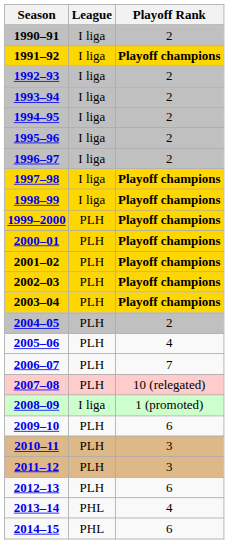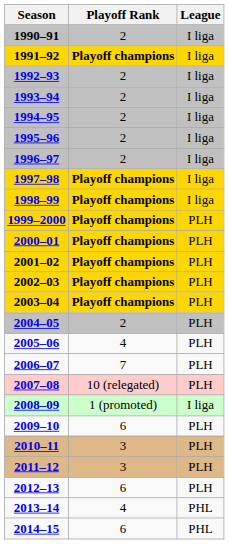 <table class="wikitable" style="text-align:center;">
 <tr>
 <th>Season</th>
+<th>Playoff Rank</th>
 <th>League</th>
-<th>Playoff Rank</th>
 </tr>
 <tr bgcolor="#C0C0C0">
 <td><strong>1990–91</strong></td>
+<td>2</td>
 <td>I liga</td>
-<td>2</td>
 </tr>
 <tr bgcolor="#FFD700">
 <td><strong>1991–92</strong></td>
+<td><strong>Playoff champions</strong></td>
 <td>I liga</td>
-<td><strong>Playoff champions</strong></td>
 </tr>
 <tr bgcolor="#C0C0C0">
 <td><strong><a href='#'>1992–93</a></strong></td>
+<td>2</td>
 <td>I liga</td>
-<td>2</td>
 </tr>
 <tr bgcolor="#C0C0C0">
 <td><strong><a href='#'>1993–94</a></strong></td>
+<td>2</td>
 <td>I liga</td>
-<td>2</td>
 </tr>
 <tr bgcolor="#C0C0C0">
 <td><strong><a href='#'>1994–95</a></strong></td>
+<td>2</td>
 <td>I liga</td>
-<td>2</td>
 </tr>
 <tr bgcolor="#C0C0C0">
 <td><strong><a href='#'>1995–96</a></strong></td>
+<td>2</td>
 <td>I liga</td>
-<td>2</td>
 </tr>
 <tr bgcolor="#C0C0C0">
 <td><strong><a href='#'>1996–97</a></strong></td>
+<td>2</td>
 <td>I liga</td>
-<td>2</td>
 </tr>
 <tr bgcolor="#FFD700">
 <td><strong><a href='#'>1997–98</a></strong></td>
+<td><strong>Playoff champions</strong></td>
 <td>I liga</td>
-<td><strong>Playoff champions</strong></td>
 </tr>
 <tr bgcolor="#FFD700">
 <td><strong><a href='#'>1998–99</a></strong></td>
+<td><strong>Playoff champions</strong></td>
 <td>I liga</td>
-<td><strong>Playoff champions</strong></td>
 </tr>
 <tr bgcolor="#FFD700">
 <td><strong><a href='#'>1999–2000</a></strong></td>
+<td><strong>Playoff champions</strong></td>
 <td>PLH</td>
-<td><strong>Playoff champions</strong></td>
 </tr>
 <tr bgcolor="#FFD700">
 <td><strong><a href='#'>2000–01</a></strong></td>
+<td><strong>Playoff champions</strong></td>
 <td>PLH</td>
-<td><strong>Playoff champions</strong></td>
 </tr>
 <tr bgcolor="#FFD700">
 <td><strong>2001–02</strong></td>
+<td><strong>Playoff champions</strong></td>
 <td>PLH</td>
-<td><strong>Playoff champions</strong></td>
 </tr>
 <tr bgcolor="#FFD700">
 <td><strong>2002–03</strong></td>
+<td><strong>Playoff champions</strong></td>
 <td>PLH</td>
-<td><strong>Playoff champions</strong></td>
 </tr>
 <tr bgcolor="#FFD700">
 <td><strong>2003–04</strong></td>
+<td><strong>Playoff champions</strong></td>
 <td>PLH</td>
-<td><strong>Playoff champions</strong></td>
 </tr>
 <tr bgcolor="#C0C0C0">
 <td><strong><a href='#'>2004–05</a></strong></td>
+<td>2</td>
 <td>PLH</td>
-<td>2</td>
 </tr>
 <tr>
 <td><strong><a href='#'>2005–06</a></strong></td>
+<td>4</td>
 <td>PLH</td>
-<td>4</td>
 </tr>
 <tr>
 <td><strong><a href='#'>2006–07</a></strong></td>
+<td>7</td>
 <td>PLH</td>
-<td>7</td>
 </tr>
 <tr bgcolor="#ffcccc">
 <td><strong><a href='#'>2007–08</a></strong></td>
+<td>10 (relegated)</td>
 <td>PLH</td>
-<td>10 (relegated)</td>
 </tr>
 <tr bgcolor="ccffcc">
 <td><strong><a href='#'>2008–09</a></strong></td>
+<td>1 (promoted)</td>
 <td>I liga</td>
-<td>1 (promoted)</td>
 </tr>
 <tr>
 <td><strong><a href='#'>2009–10</a></strong></td>
+<td>6</td>
 <td>PLH</td>
-<td>6</td>
 </tr>
 <tr bgcolor="deb887">
 <td><strong><a href='#'>2010–11</a></strong></td>
+<td>3</td>
 <td>PLH</td>
-<td>3</td>
 </tr>
 <tr bgcolor="deb887">
 <td><strong><a href='#'>2011–12</a></strong></td>
+<td>3</td>
 <td>PLH</td>
-<td>3</td>
 </tr>
 <tr>
 <td><strong><a href='#'>2012–13</a></strong></td>
+<td>6</td>
 <td>PLH</td>
-<td>6</td>
 </tr>
 <tr>
 <td><strong><a href='#'>2013–14</a></strong></td>
+<td>4</td>
 <td>PHL</td>
-<td>4</td>
 </tr>
 <tr>
 <td><strong><a href='#'>2014–15</a></strong></td>
+<td>6</td>
 <td>PHL</td>
-<td>6</td>
 </tr>
 </table>
